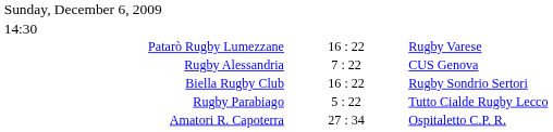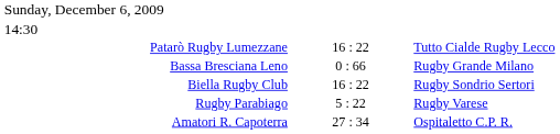 <table style="width:70%;" cellspacing="1">
 <tr>
 <th width=35%></th>
 <th width=15%></th>
 <th></th>
 </tr>
 <tr>
 <td>Sunday, December 6, 2009</td>
 </tr>
 <tr>
 <td>14:30</td>
 </tr>
 <tr style=font-size:90%>
 <td align=right><a href='#'>Patarò Rugby Lumezzane</a></td>
 <td align=center>16 : 22</td>
-<td><a href='#'>Rugby Varese</a></td>
+<td><a href='#'>Tutto Cialde Rugby Lecco</a></td>
 </tr>
 <tr style=font-size:90%>
-<td align=right><a href='#'>Rugby Alessandria</a></td>
-<td align=center>7 : 22</td>
-<td><a href='#'>CUS Genova</a></td>
+<td align=right><a href='#'>Bassa Bresciana Leno</a></td>
+<td align=center>0 : 66</td>
+<td><a href='#'>Rugby Grande Milano</a></td>
 </tr>
 <tr style=font-size:90%>
 <td align=right><a href='#'>Biella Rugby Club</a></td>
 <td align=center>16 : 22</td>
 <td><a href='#'>Rugby Sondrio Sertori</a></td>
 </tr>
 <tr style=font-size:90%>
 <td align=right><a href='#'>Rugby Parabiago</a></td>
 <td align=center>5 : 22</td>
-<td><a href='#'>Tutto Cialde Rugby Lecco</a></td>
+<td><a href='#'>Rugby Varese</a></td>
 </tr>
 <tr style=font-size:90%>
 <td align=right><a href='#'>Amatori R. Capoterra</a></td>
 <td align=center>27 : 34</td>
 <td><a href='#'>Ospitaletto C.P. R.</a></td>
 </tr>
 </table>
